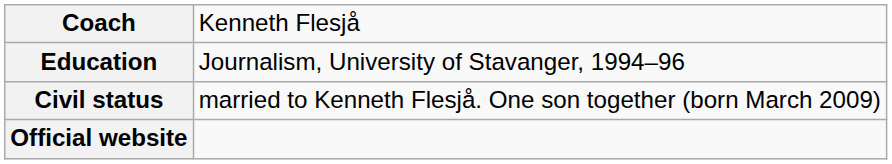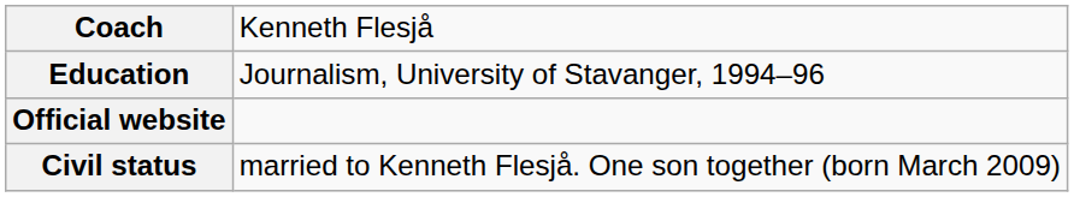 <table class="wikitable">
 <tr>
 <th>Coach</th>
 <td>Kenneth Flesjå</td>
 </tr>
 <tr>
 <th>Education</th>
 <td>Journalism, University of Stavanger, 1994–96</td>
 </tr>
 <tr>
+<th>Official website</th>
+<td></td>
+</tr>
+<tr>
 <th>Civil status</th>
 <td>married to Kenneth Flesjå. One son together (born March 2009)</td>
 </tr>
-<tr>
-<th>Official website</th>
-<td></td>
-</tr>
 </table>
